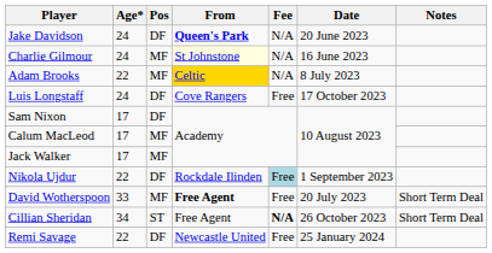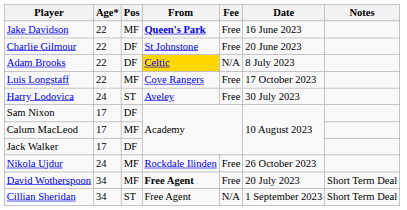 <table class="wikitable">
 <tr>
 <th>Player</th>
 <th>Age*</th>
 <th>Pos</th>
 <th>From</th>
 <th>Fee</th>
 <th>Date</th>
 <th>Notes</th>
 </tr>
 <tr>
 <td> <a href='#'>Jake Davidson</a></td>
-<td>24</td>
-<td>DF</td>
+<td>22</td>
+<td>MF</td>
 <td><strong> <a href='#'>Queen's Park</a></strong></td>
-<td>N/A</td>
-<td>20 June 2023</td>
+<td>Free</td>
+<td>16 June 2023</td>
 <td></td>
 </tr>
 <tr>
 <td> <a href='#'>Charlie Gilmour</a></td>
-<td>24</td>
-<td>MF</td>
-<td style="background: lightyellow;"> <a href='#'>St Johnstone</a></td>
-<td>N/A</td>
-<td>16 June 2023</td>
+<td>22</td>
+<td>DF</td>
+<td> <a href='#'>St Johnstone</a></td>
+<td>Free</td>
+<td>20 June 2023</td>
 <td></td>
 </tr>
 <tr>
 <td> <a href='#'>Adam Brooks</a></td>
 <td>22</td>
-<td>MF</td>
+<td>DF</td>
 <td style="background: gold;"> <a href='#'>Celtic</a></td>
 <td>N/A</td>
 <td>8 July 2023</td>
 <td></td>
 </tr>
 <tr>
 <td> <a href='#'>Luis Longstaff</a></td>
-<td>24</td>
-<td>DF</td>
+<td>22</td>
+<td>MF</td>
 <td> <a href='#'>Cove Rangers</a></td>
 <td>Free</td>
 <td>17 October 2023</td>
+<td></td>
+</tr>
+<tr>
+<td> <a href='#'>Harry Lodovica</a></td>
+<td>24</td>
+<td>ST</td>
+<td> <a href='#'>Aveley</a></td>
+<td>Free</td>
+<td>30 July 2023</td>
 <td></td>
 </tr>
 <tr>
 <td> Sam Nixon</td>
 <td>17</td>
 <td>DF</td>
 <td colspan="2" rowspan="3">Academy</td>
 <td rowspan="3">10 August 2023</td>
 <td></td>
 </tr>
 <tr>
 <td> Calum MacLeod</td>
 <td>17</td>
 <td>MF</td>
 <td></td>
 </tr>
 <tr>
 <td> Jack Walker</td>
 <td>17</td>
-<td>MF</td>
+<td>DF</td>
 <td></td>
 </tr>
 <tr>
 <td> <a href='#'>Nikola Ujdur</a></td>
-<td>22</td>
-<td>DF</td>
+<td>24</td>
+<td>MF</td>
 <td> <a href='#'>Rockdale Ilinden</a></td>
-<td style="background: lightblue;">Free</td>
-<td>1 September 2023</td>
+<td>Free</td>
+<td>26 October 2023</td>
 <td></td>
 </tr>
 <tr>
 <td> <a href='#'>David Wotherspoon</a></td>
-<td>33</td>
+<td>34</td>
 <td>MF</td>
 <td><strong>Free Agent</strong></td>
 <td>Free</td>
 <td>20 July 2023</td>
 <td>Short Term Deal</td>
 </tr>
 <tr>
 <td> <a href='#'>Cillian Sheridan</a></td>
 <td>34</td>
 <td>ST</td>
 <td>Free Agent</td>
-<td><strong>N/A</strong></td>
-<td>26 October 2023</td>
+<td>N/A</td>
+<td>1 September 2023</td>
 <td>Short Term Deal</td>
 </tr>
-<tr>
-<td> <a href='#'>Remi Savage</a></td>
-<td>22</td>
-<td>DF</td>
-<td> <a href='#'>Newcastle United</a></td>
-<td>Free</td>
-<td>25 January 2024</td>
-<td></td>
-</tr>
 </table>
